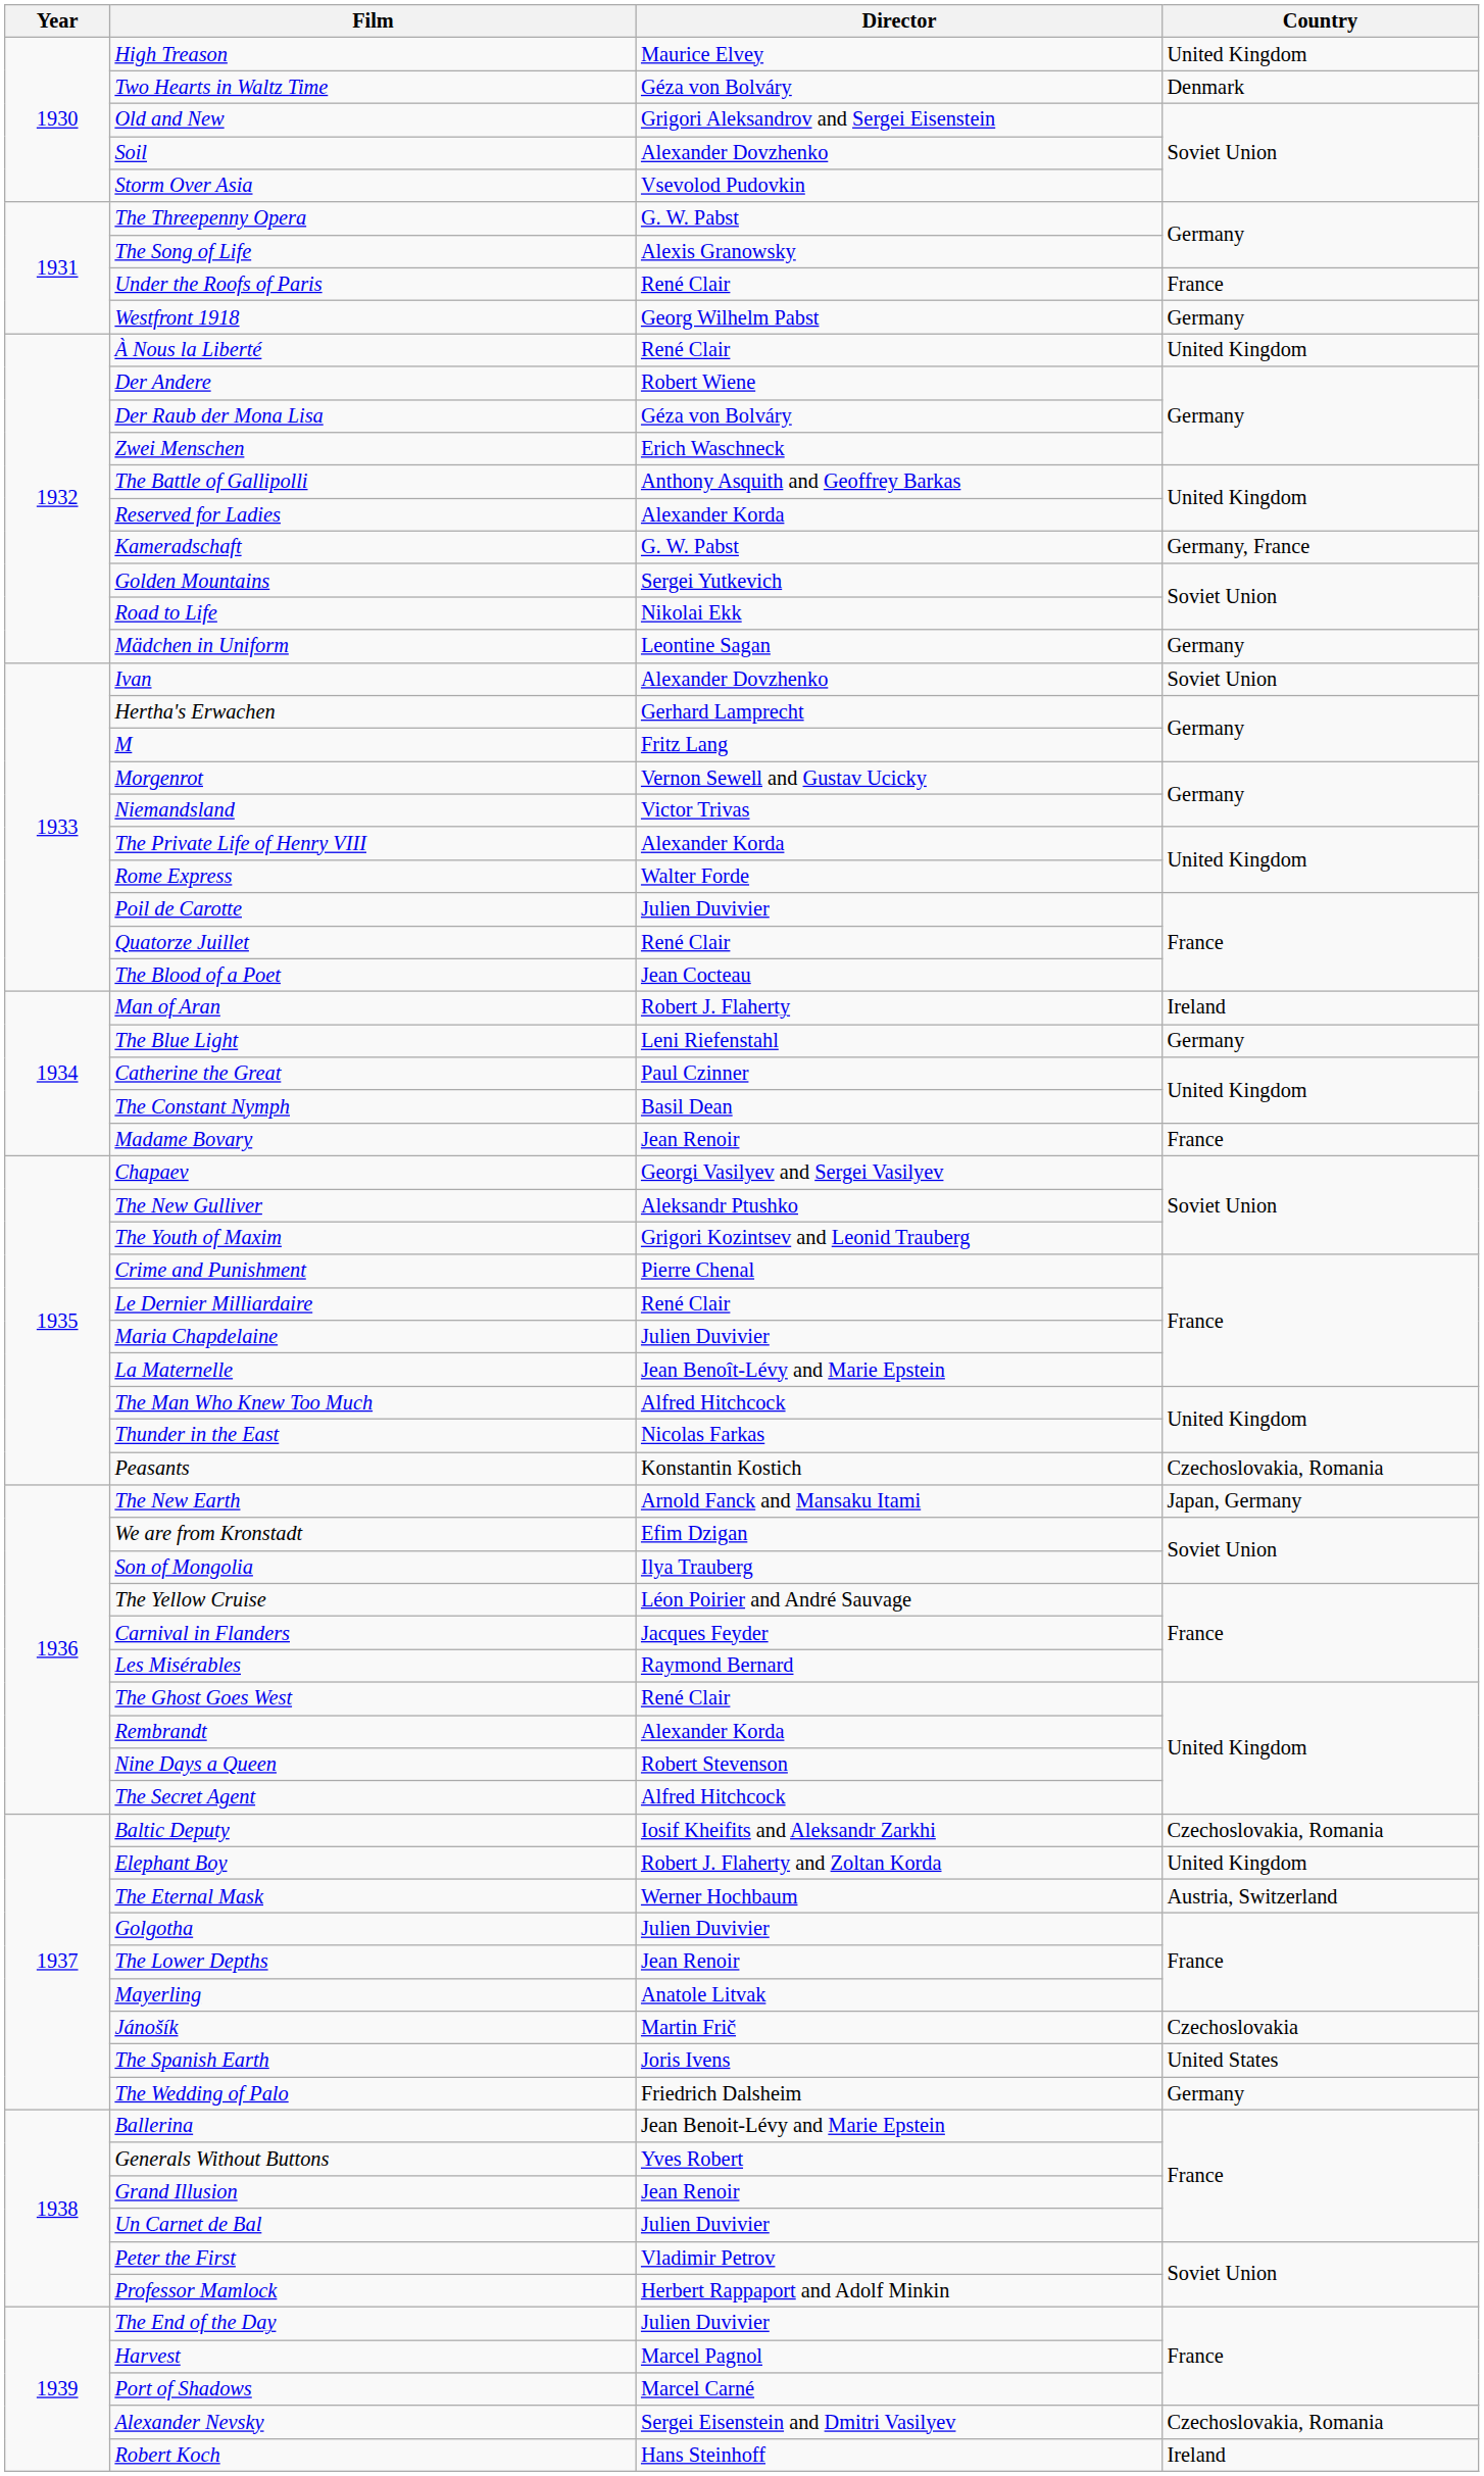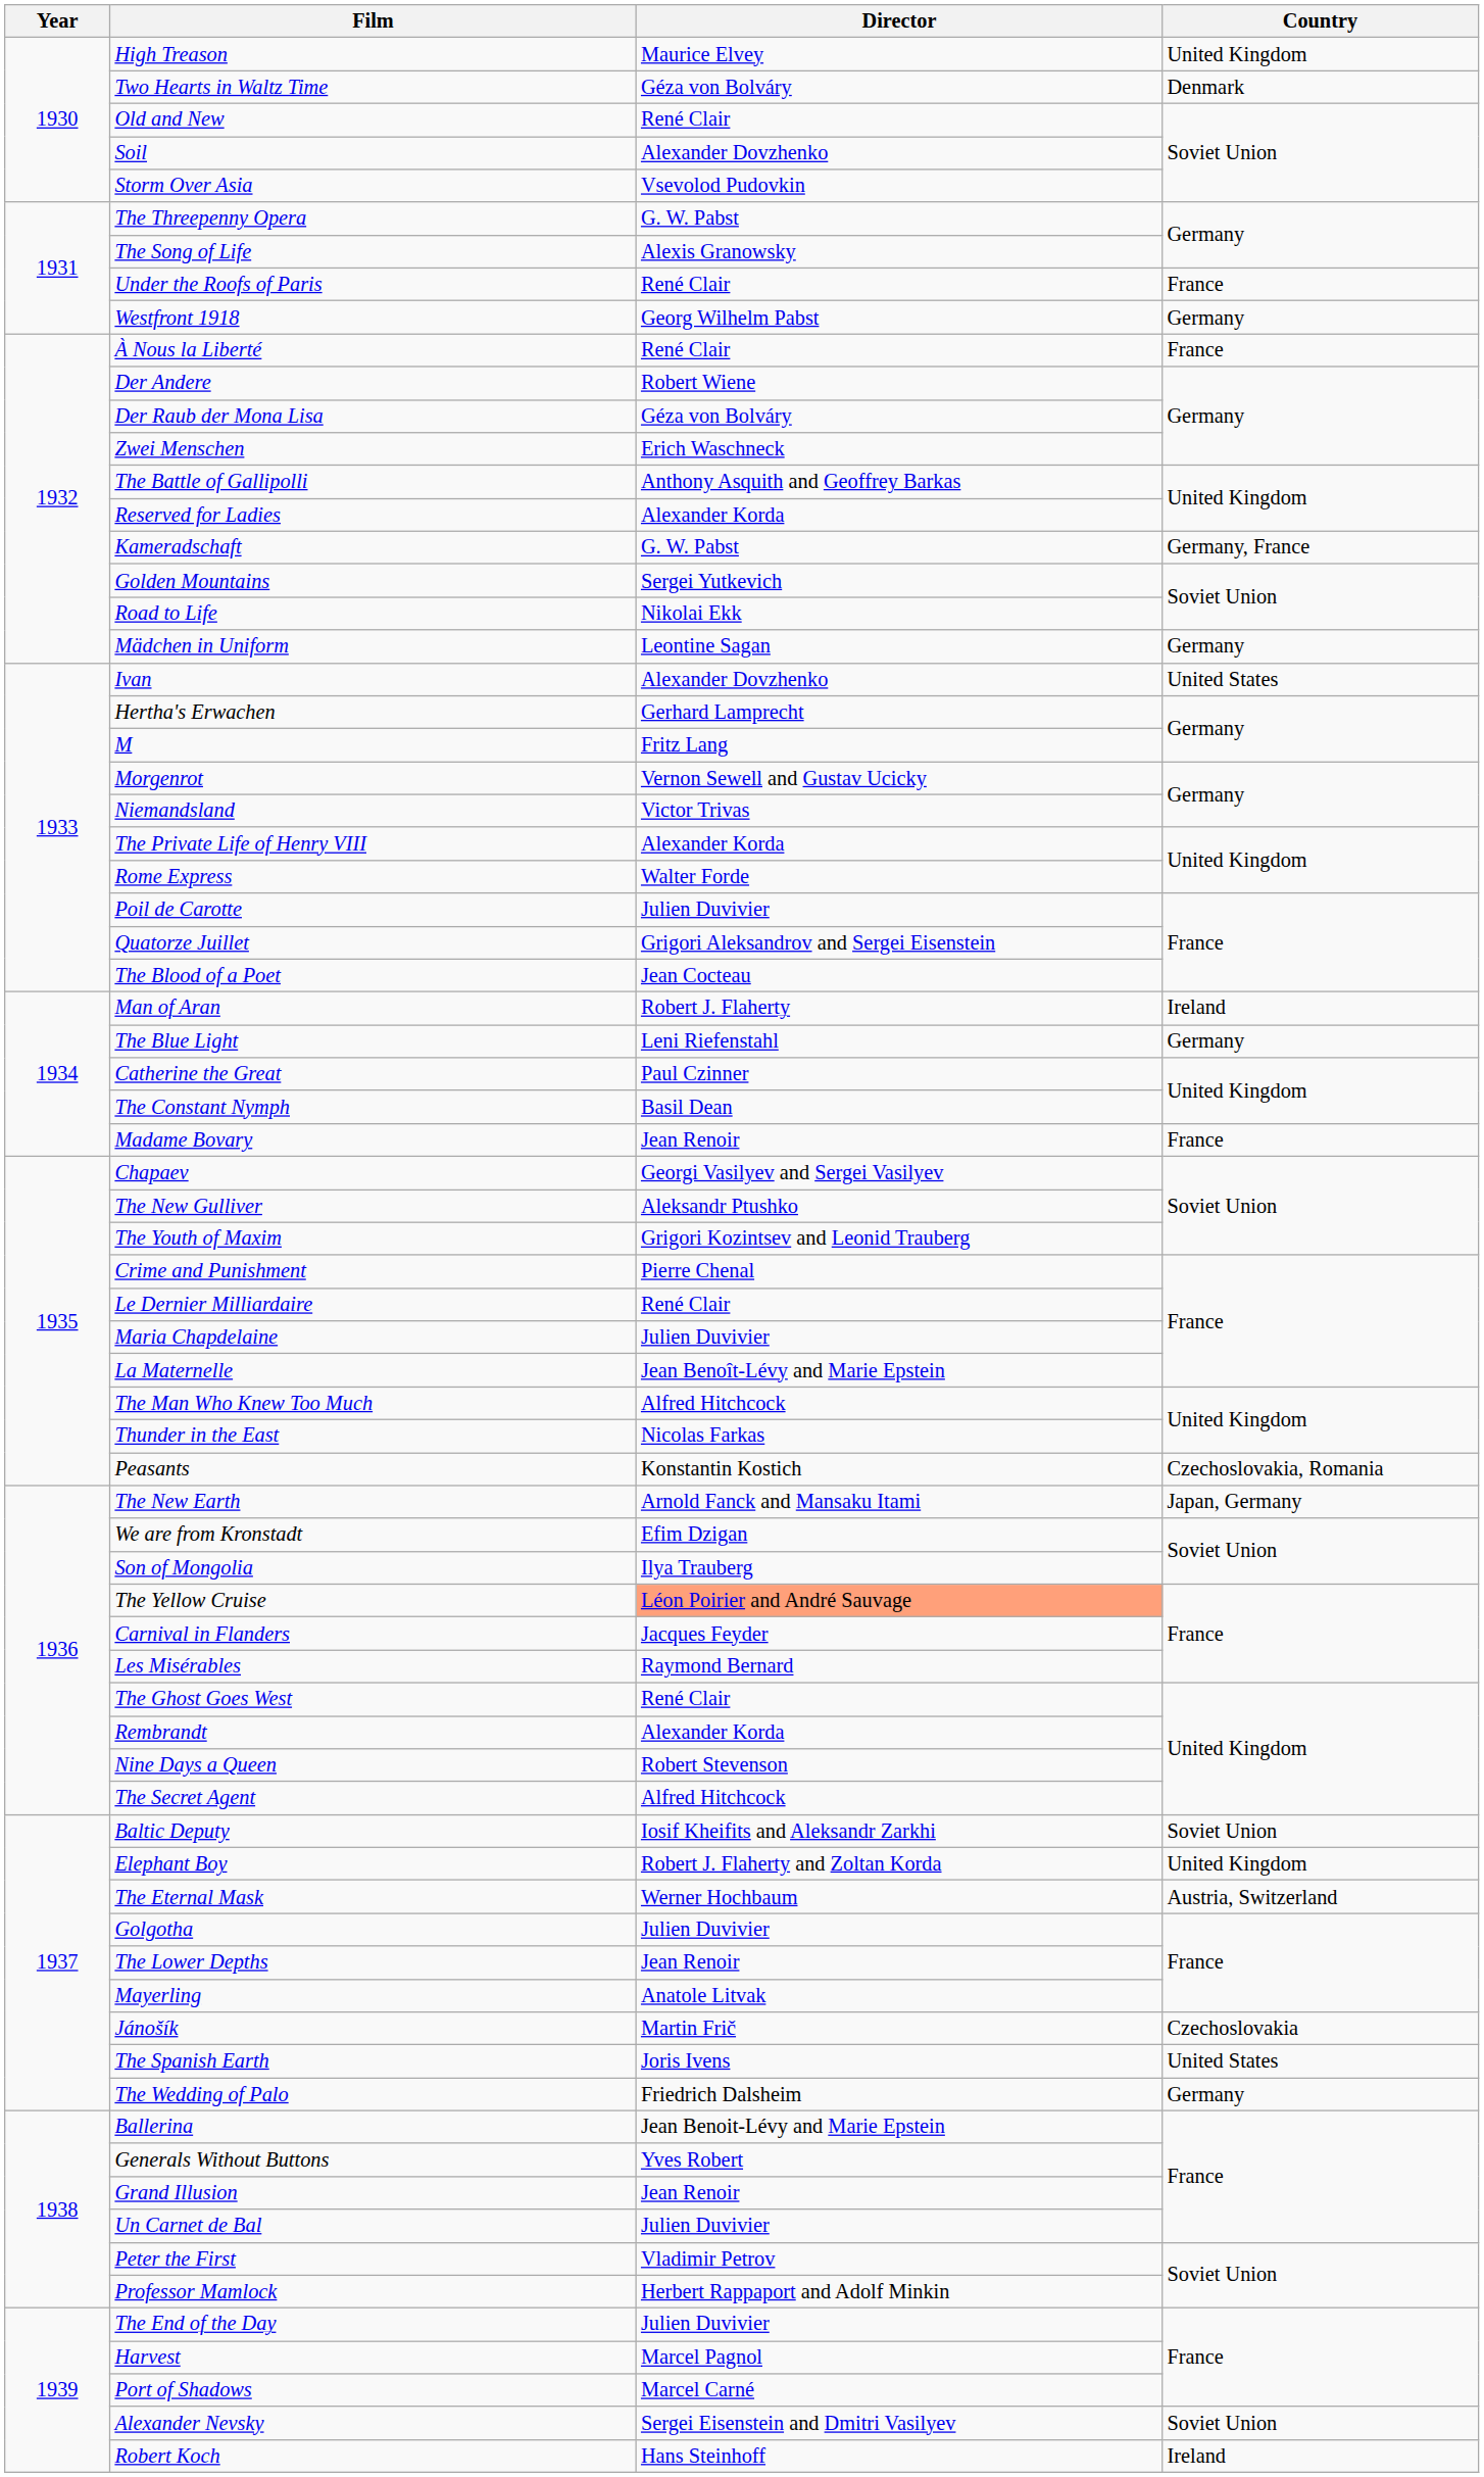 <table class="wikitable" width="90%">
 <tr>
 <th width=5%>Year</th>
 <th width=25%>Film</th>
 <th width=25%><strong>Director</strong></th>
 <th width=15%><strong>Country</strong></th>
 </tr>
 <tr>
 <td rowspan="5" style="text-align:center;"><a href='#'>1930</a></td>
 <td><em><a href='#'>High Treason</a></em></td>
 <td><a href='#'>Maurice Elvey</a></td>
 <td>United Kingdom</td>
 </tr>
 <tr>
 <td><em><a href='#'>Two Hearts in Waltz Time</a></em></td>
 <td><a href='#'>Géza von Bolváry</a></td>
 <td>Denmark</td>
 </tr>
 <tr>
 <td><em><a href='#'>Old and New</a></em></td>
-<td><a href='#'>Grigori Aleksandrov</a> and <a href='#'>Sergei Eisenstein</a></td>
+<td><a href='#'>René Clair</a></td>
 <td rowspan="3">Soviet Union</td>
 </tr>
 <tr>
 <td><em><a href='#'>Soil</a></em></td>
 <td><a href='#'>Alexander Dovzhenko</a></td>
 </tr>
 <tr>
 <td><em><a href='#'>Storm Over Asia</a></em></td>
 <td><a href='#'>Vsevolod Pudovkin</a></td>
 </tr>
 <tr>
 <td rowspan="4" style="text-align:center;"><a href='#'>1931</a></td>
 <td><em><a href='#'>The Threepenny Opera</a></em></td>
 <td><a href='#'>G. W. Pabst</a></td>
 <td rowspan="2">Germany</td>
 </tr>
 <tr>
 <td><em><a href='#'>The Song of Life</a></em></td>
 <td><a href='#'>Alexis Granowsky</a></td>
 </tr>
 <tr>
 <td><em><a href='#'>Under the Roofs of Paris</a></em></td>
 <td><a href='#'>René Clair</a></td>
 <td>France</td>
 </tr>
 <tr>
 <td><em><a href='#'>Westfront 1918</a></em></td>
 <td><a href='#'>Georg Wilhelm Pabst</a></td>
 <td>Germany</td>
 </tr>
 <tr>
 <td rowspan="10" style="text-align:center;"><a href='#'>1932</a></td>
 <td><em><a href='#'>À Nous la Liberté</a></em></td>
 <td><a href='#'>René Clair</a></td>
-<td>United Kingdom</td>
+<td>France</td>
 </tr>
 <tr>
 <td><em><a href='#'>Der Andere</a></em></td>
 <td><a href='#'>Robert Wiene</a></td>
 <td rowspan="3">Germany</td>
 </tr>
 <tr>
 <td><em><a href='#'>Der Raub der Mona Lisa</a></em></td>
 <td><a href='#'>Géza von Bolváry</a></td>
 </tr>
 <tr>
 <td><em><a href='#'>Zwei Menschen</a></em></td>
 <td><a href='#'>Erich Waschneck</a></td>
 </tr>
 <tr>
 <td><em><a href='#'>The Battle of Gallipolli</a></em></td>
 <td><a href='#'>Anthony Asquith</a> and <a href='#'>Geoffrey Barkas</a></td>
 <td rowspan="2">United Kingdom</td>
 </tr>
 <tr>
 <td><em><a href='#'>Reserved for Ladies</a></em></td>
 <td><a href='#'>Alexander Korda</a></td>
 </tr>
 <tr>
 <td><em><a href='#'>Kameradschaft</a></em></td>
 <td><a href='#'>G. W. Pabst</a></td>
 <td>Germany, France</td>
 </tr>
 <tr>
 <td><em><a href='#'>Golden Mountains</a></em></td>
 <td><a href='#'>Sergei Yutkevich</a></td>
 <td rowspan="2">Soviet Union</td>
 </tr>
 <tr>
 <td><em><a href='#'>Road to Life</a></em></td>
 <td><a href='#'>Nikolai Ekk</a></td>
 </tr>
 <tr>
 <td><em><a href='#'>Mädchen in Uniform</a></em></td>
 <td><a href='#'>Leontine Sagan</a></td>
 <td>Germany</td>
 </tr>
 <tr>
 <td rowspan="10" style="text-align:center;"><a href='#'>1933</a></td>
 <td><em><a href='#'>Ivan</a></em></td>
 <td><a href='#'>Alexander Dovzhenko</a></td>
-<td>Soviet Union</td>
+<td>United States</td>
 </tr>
 <tr>
 <td><em>Hertha's Erwachen</em></td>
 <td><a href='#'>Gerhard Lamprecht</a></td>
 <td rowspan="2">Germany</td>
 </tr>
 <tr>
 <td><em><a href='#'>M</a></em></td>
 <td><a href='#'>Fritz Lang</a></td>
 </tr>
 <tr>
 <td><em><a href='#'>Morgenrot</a></em></td>
 <td><a href='#'>Vernon Sewell</a> and <a href='#'>Gustav Ucicky</a></td>
 <td rowspan="2">Germany</td>
 </tr>
 <tr>
 <td><em><a href='#'>Niemandsland</a></em></td>
 <td><a href='#'>Victor Trivas</a></td>
 </tr>
 <tr>
 <td><em><a href='#'>The Private Life of Henry VIII</a></em></td>
 <td><a href='#'>Alexander Korda</a></td>
 <td rowspan="2">United Kingdom</td>
 </tr>
 <tr>
 <td><em><a href='#'>Rome Express</a></em></td>
 <td><a href='#'>Walter Forde</a></td>
 </tr>
 <tr>
 <td><em><a href='#'>Poil de Carotte</a></em></td>
 <td><a href='#'>Julien Duvivier</a></td>
 <td rowspan="3">France</td>
 </tr>
 <tr>
 <td><em><a href='#'>Quatorze Juillet</a></em></td>
-<td><a href='#'>René Clair</a></td>
+<td><a href='#'>Grigori Aleksandrov</a> and <a href='#'>Sergei Eisenstein</a></td>
 </tr>
 <tr>
 <td><em><a href='#'>The Blood of a Poet</a></em></td>
 <td><a href='#'>Jean Cocteau</a></td>
 </tr>
 <tr>
 <td rowspan="5" style="text-align:center;"><a href='#'>1934</a></td>
 <td><em><a href='#'>Man of Aran</a></em></td>
 <td><a href='#'>Robert J. Flaherty</a></td>
 <td>Ireland</td>
 </tr>
 <tr>
 <td><em><a href='#'>The Blue Light</a></em></td>
 <td><a href='#'>Leni Riefenstahl</a></td>
 <td>Germany</td>
 </tr>
 <tr>
 <td><em><a href='#'>Catherine the Great</a></em></td>
 <td><a href='#'>Paul Czinner</a></td>
 <td rowspan="2">United Kingdom</td>
 </tr>
 <tr>
 <td><em><a href='#'>The Constant Nymph</a></em></td>
 <td><a href='#'>Basil Dean</a></td>
 </tr>
 <tr>
 <td><em><a href='#'>Madame Bovary</a></em></td>
 <td><a href='#'>Jean Renoir</a></td>
 <td>France</td>
 </tr>
 <tr>
 <td rowspan="10" style="text-align:center;"><a href='#'>1935</a></td>
 <td><em><a href='#'>Chapaev</a></em></td>
 <td><a href='#'>Georgi Vasilyev</a> and <a href='#'>Sergei Vasilyev</a></td>
 <td rowspan="3">Soviet Union</td>
 </tr>
 <tr>
 <td><em><a href='#'>The New Gulliver</a></em></td>
 <td><a href='#'>Aleksandr Ptushko</a></td>
 </tr>
 <tr>
 <td><em><a href='#'>The Youth of Maxim</a></em></td>
 <td><a href='#'>Grigori Kozintsev</a> and <a href='#'>Leonid Trauberg</a></td>
 </tr>
 <tr>
 <td><em><a href='#'>Crime and Punishment</a></em></td>
 <td><a href='#'>Pierre Chenal</a></td>
 <td rowspan="4">France</td>
 </tr>
 <tr>
 <td><em><a href='#'>Le Dernier Milliardaire</a></em></td>
 <td><a href='#'>René Clair</a></td>
 </tr>
 <tr>
 <td><em><a href='#'>Maria Chapdelaine</a></em></td>
 <td><a href='#'>Julien Duvivier</a></td>
 </tr>
 <tr>
 <td><em><a href='#'>La Maternelle</a></em></td>
 <td><a href='#'>Jean Benoît-Lévy</a> and <a href='#'>Marie Epstein</a></td>
 </tr>
 <tr>
 <td><em><a href='#'>The Man Who Knew Too Much</a></em></td>
 <td><a href='#'>Alfred Hitchcock</a></td>
 <td rowspan="2">United Kingdom</td>
 </tr>
 <tr>
 <td><em><a href='#'>Thunder in the East</a></em></td>
 <td><a href='#'>Nicolas Farkas</a></td>
 </tr>
 <tr>
 <td><em>Peasants</em></td>
 <td>Konstantin Kostich</td>
 <td>Czechoslovakia, Romania</td>
 </tr>
 <tr>
 <td rowspan="10" style="text-align:center;"><a href='#'>1936</a></td>
 <td><em><a href='#'>The New Earth</a></em></td>
 <td><a href='#'>Arnold Fanck</a> and <a href='#'>Mansaku Itami</a></td>
 <td>Japan, Germany</td>
 </tr>
 <tr>
 <td><em>We are from Kronstadt</em></td>
 <td><a href='#'>Efim Dzigan</a></td>
 <td rowspan="2">Soviet Union</td>
 </tr>
 <tr>
 <td><em><a href='#'>Son of Mongolia</a></em></td>
 <td><a href='#'>Ilya Trauberg</a></td>
 </tr>
 <tr>
 <td><em>The Yellow Cruise</em></td>
-<td><a href='#'>Léon Poirier</a> and André Sauvage</td>
+<td style="background: lightsalmon;"><a href='#'>Léon Poirier</a> and André Sauvage</td>
 <td rowspan="3">France</td>
 </tr>
 <tr>
 <td><em><a href='#'>Carnival in Flanders</a></em></td>
 <td><a href='#'>Jacques Feyder</a></td>
 </tr>
 <tr>
 <td><em><a href='#'>Les Misérables</a></em></td>
 <td><a href='#'>Raymond Bernard</a></td>
 </tr>
 <tr>
 <td><em><a href='#'>The Ghost Goes West</a></em></td>
 <td><a href='#'>René Clair</a></td>
 <td rowspan="4">United Kingdom</td>
 </tr>
 <tr>
 <td><em><a href='#'>Rembrandt</a></em></td>
 <td><a href='#'>Alexander Korda</a></td>
 </tr>
 <tr>
 <td><em><a href='#'>Nine Days a Queen</a></em></td>
 <td><a href='#'>Robert Stevenson</a></td>
 </tr>
 <tr>
 <td><em><a href='#'>The Secret Agent</a></em></td>
 <td><a href='#'>Alfred Hitchcock</a></td>
 </tr>
 <tr>
 <td rowspan="9" style="text-align:center;"><a href='#'>1937</a></td>
 <td><em><a href='#'>Baltic Deputy</a></em></td>
 <td><a href='#'>Iosif Kheifits</a> and <a href='#'>Aleksandr Zarkhi</a></td>
-<td>Czechoslovakia, Romania</td>
+<td>Soviet Union</td>
 </tr>
 <tr>
 <td><em><a href='#'>Elephant Boy</a></em></td>
 <td><a href='#'>Robert J. Flaherty</a> and <a href='#'>Zoltan Korda</a></td>
 <td>United Kingdom</td>
 </tr>
 <tr>
 <td><em><a href='#'>The Eternal Mask</a></em></td>
 <td><a href='#'>Werner Hochbaum</a></td>
 <td>Austria, Switzerland</td>
 </tr>
 <tr>
 <td><em><a href='#'>Golgotha</a></em></td>
 <td><a href='#'>Julien Duvivier</a></td>
 <td rowspan="3">France</td>
 </tr>
 <tr>
 <td><em><a href='#'>The Lower Depths</a></em></td>
 <td><a href='#'>Jean Renoir</a></td>
 </tr>
 <tr>
 <td><em><a href='#'>Mayerling</a></em></td>
 <td><a href='#'>Anatole Litvak</a></td>
 </tr>
 <tr>
 <td><em><a href='#'>Jánošík</a></em></td>
 <td><a href='#'>Martin Frič</a></td>
 <td>Czechoslovakia</td>
 </tr>
 <tr>
 <td><em><a href='#'>The Spanish Earth</a></em></td>
 <td><a href='#'>Joris Ivens</a></td>
 <td>United States</td>
 </tr>
 <tr>
 <td><em><a href='#'>The Wedding of Palo</a></em></td>
 <td>Friedrich Dalsheim</td>
 <td>Germany</td>
 </tr>
 <tr>
 <td rowspan="6" style="text-align:center;"><a href='#'>1938</a></td>
 <td><em><a href='#'>Ballerina</a></em></td>
 <td>Jean Benoit-Lévy and <a href='#'>Marie Epstein</a></td>
 <td rowspan="4">France</td>
 </tr>
 <tr>
 <td><em>Generals Without Buttons</em></td>
 <td><a href='#'>Yves Robert</a></td>
 </tr>
 <tr>
 <td><em><a href='#'>Grand Illusion</a></em></td>
 <td><a href='#'>Jean Renoir</a></td>
 </tr>
 <tr>
 <td><em><a href='#'>Un Carnet de Bal</a></em></td>
 <td><a href='#'>Julien Duvivier</a></td>
 </tr>
 <tr>
 <td><em><a href='#'>Peter the First</a></em></td>
 <td><a href='#'>Vladimir Petrov</a></td>
 <td rowspan="2">Soviet Union</td>
 </tr>
 <tr>
 <td><em><a href='#'>Professor Mamlock</a></em></td>
 <td><a href='#'>Herbert Rappaport</a> and Adolf Minkin</td>
 </tr>
 <tr>
 <td rowspan="5" style="text-align:center;"><a href='#'>1939</a></td>
 <td><em><a href='#'>The End of the Day</a></em></td>
 <td><a href='#'>Julien Duvivier</a></td>
 <td rowspan="3">France</td>
 </tr>
 <tr>
 <td><em><a href='#'>Harvest</a></em></td>
 <td><a href='#'>Marcel Pagnol</a></td>
 </tr>
 <tr>
 <td><em><a href='#'>Port of Shadows</a></em></td>
 <td><a href='#'>Marcel Carné</a></td>
 </tr>
 <tr>
 <td><em><a href='#'>Alexander Nevsky</a></em></td>
 <td><a href='#'>Sergei Eisenstein</a> and <a href='#'>Dmitri Vasilyev</a></td>
-<td>Czechoslovakia, Romania</td>
+<td>Soviet Union</td>
 </tr>
 <tr>
 <td><em><a href='#'>Robert Koch</a></em></td>
 <td><a href='#'>Hans Steinhoff</a></td>
 <td>Ireland</td>
 </tr>
 <tr>
 </tr>
 </table>
